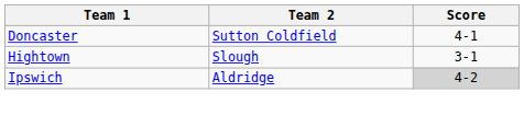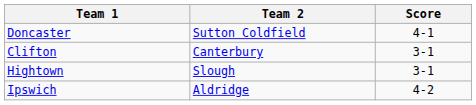 <table class="wikitable" style="font-size: 100%">
 <tr>
 <th width=200>Team 1</th>
 <th width=200>Team 2</th>
 <th width=100>Score</th>
 </tr>
 <tr>
 <td><a href='#'>Doncaster</a></td>
 <td><a href='#'>Sutton Coldfield</a></td>
 <td align=center>4-1</td>
 </tr>
 <tr>
+<td><a href='#'>Clifton</a></td>
+<td><a href='#'>Canterbury</a></td>
+<td align=center>3-1</td>
+</tr>
+<tr>
 <td><a href='#'>Hightown</a></td>
 <td><a href='#'>Slough</a></td>
 <td align=center>3-1</td>
 </tr>
 <tr>
 <td><a href='#'>Ipswich</a></td>
 <td><a href='#'>Aldridge</a></td>
-<td align=center style="background: lightgrey;">4-2</td>
+<td align=center>4-2</td>
 </tr>
 </table>
